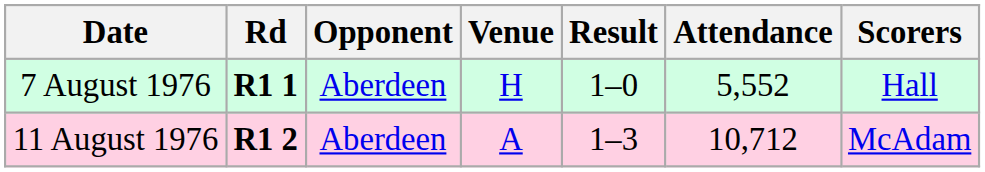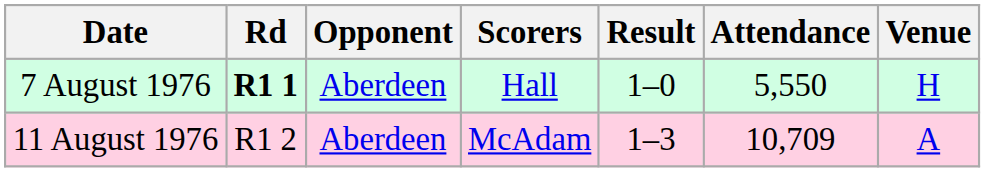 <table class="wikitable sortable" style="font-size:95%; text-align:center">
 <tr>
 <th>Date</th>
 <th>Rd</th>
 <th>Opponent</th>
-<th>Venue</th>
+<th>Scorers</th>
 <th>Result</th>
 <th>Attendance</th>
-<th>Scorers</th>
+<th>Venue</th>
 </tr>
 <tr bgcolor = "#d0ffe3">
 <td>7 August 1976</td>
 <td><strong>R1 1</strong></td>
 <td><a href='#'>Aberdeen</a></td>
+<td><a href='#'>Hall</a></td>
+<td>1–0</td>
+<td>5,550</td>
 <td><a href='#'>H</a></td>
-<td>1–0</td>
-<td>5,552</td>
-<td><a href='#'>Hall</a></td>
 </tr>
 <tr bgcolor = "#ffd0e3">
 <td>11 August 1976</td>
-<td><strong>R1 2</strong></td>
+<td>R1 2</td>
 <td><a href='#'>Aberdeen</a></td>
+<td><a href='#'>McAdam</a></td>
+<td>1–3</td>
+<td>10,709</td>
 <td><a href='#'>A</a></td>
-<td>1–3</td>
-<td>10,712</td>
-<td><a href='#'>McAdam</a></td>
 </tr>
 </table>
